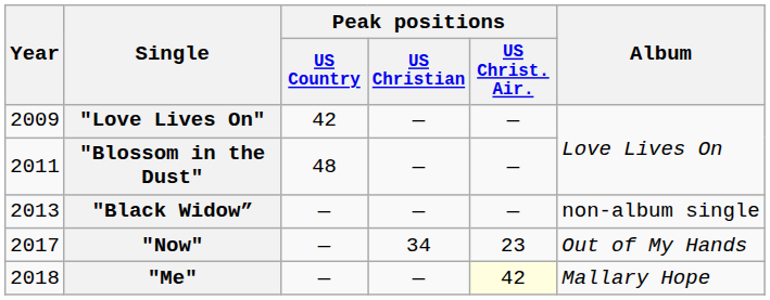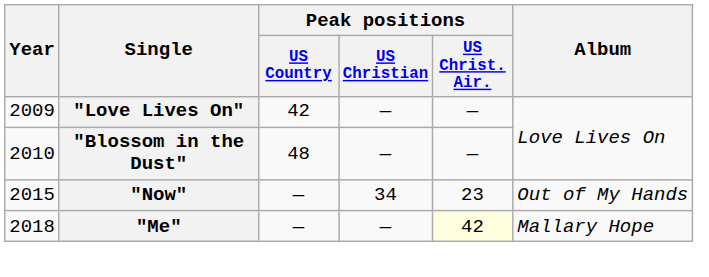 <table class="wikitable plainrowheaders" style="text-align:center;">
 <tr>
 <th rowspan="2">Year</th>
 <th rowspan="2" style="width:10em;">Single</th>
 <th colspan="3">Peak positions</th>
 <th rowspan="2">Album</th>
 </tr>
 <tr style="font-size:smaller;">
 <th style="width:50px;"><a href='#'>US Country</a></th>
 <th style="width:50px;"><a href='#'>US Christian</a></th>
 <th style="width:50px;"><a href='#'>US<br>Christ.<br>Air.</a></th>
 </tr>
 <tr>
 <td>2009</td>
 <th scope="row">"Love Lives On"</th>
 <td>42</td>
 <td>—</td>
 <td>—</td>
 <td style="text-align:left;" rowspan="2"><em>Love Lives On</em></td>
 </tr>
 <tr>
-<td>2011</td>
+<td>2010</td>
 <th scope="row">"Blossom in the Dust"</th>
 <td>48</td>
 <td>—</td>
 <td>—</td>
 </tr>
 <tr>
-<td>2013</td>
-<th scope="row">"Black Widow”</th>
-<td>—</td>
-<td>—</td>
-<td>—</td>
-<td>non-album single</td>
-</tr>
-<tr>
-<td>2017</td>
+<td>2015</td>
 <th scope="row">"Now"</th>
 <td>—</td>
 <td>34</td>
 <td>23</td>
 <td style="text-align:left;"><em>Out of My Hands</em></td>
 </tr>
 <tr>
 <td>2018</td>
 <th scope="row">"Me"</th>
 <td>—</td>
 <td>—</td>
 <td style="background: lightyellow;">42</td>
 <td style="text-align:left;"><em>Mallary Hope</em></td>
 </tr>
 </table>
